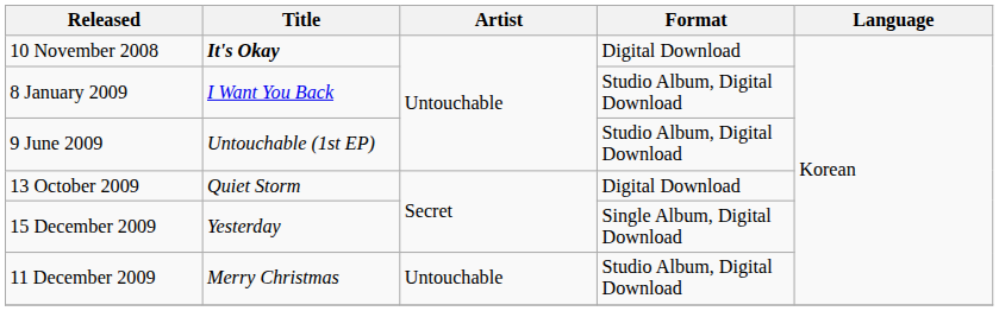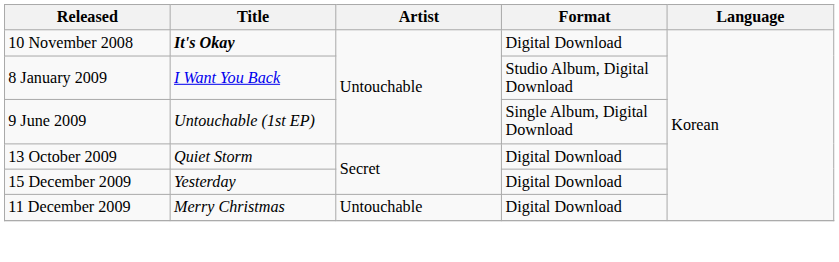 <table class="wikitable sortable" align="left center" style="width:65%;">
 <tr>
 <th style="width:20%;">Released</th>
 <th style="width:20%;">Title</th>
 <th style="width:20%;">Artist</th>
 <th style="width:20%;">Format</th>
 <th style="width:20%;">Language</th>
 </tr>
 <tr>
 <td>10 November 2008</td>
 <td><strong><em>It's Okay</em></strong></td>
 <td rowspan="3">Untouchable</td>
 <td>Digital Download</td>
 <td rowspan="6">Korean</td>
 </tr>
 <tr>
 <td>8 January 2009</td>
 <td><em><a href='#'>I Want You Back</a></em></td>
 <td>Studio Album, Digital Download</td>
 </tr>
 <tr>
 <td>9 June 2009</td>
 <td><em>Untouchable (1st EP)</em></td>
-<td>Studio Album, Digital Download</td>
+<td>Single Album, Digital Download</td>
 </tr>
 <tr>
 <td>13 October 2009</td>
 <td><em>Quiet Storm</em></td>
 <td rowspan="2">Secret</td>
 <td>Digital Download</td>
 </tr>
 <tr>
 <td>15 December 2009</td>
 <td><em>Yesterday</em></td>
-<td>Single Album, Digital Download</td>
+<td>Digital Download</td>
 </tr>
 <tr>
 <td>11 December 2009</td>
 <td><em>Merry Christmas</em></td>
 <td>Untouchable</td>
-<td>Studio Album, Digital Download</td>
+<td>Digital Download</td>
 </tr>
 <tr>
 </tr>
 </table>
